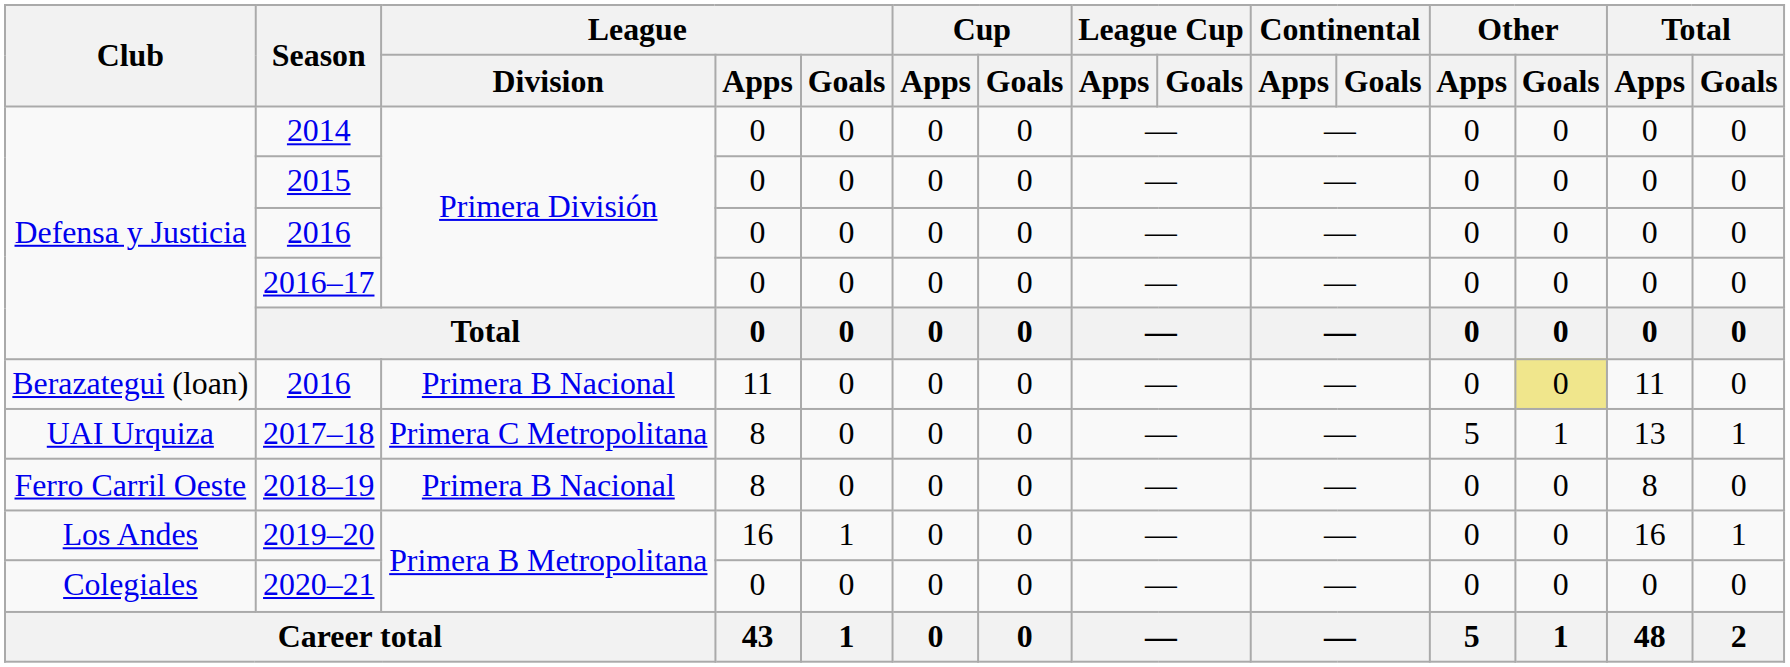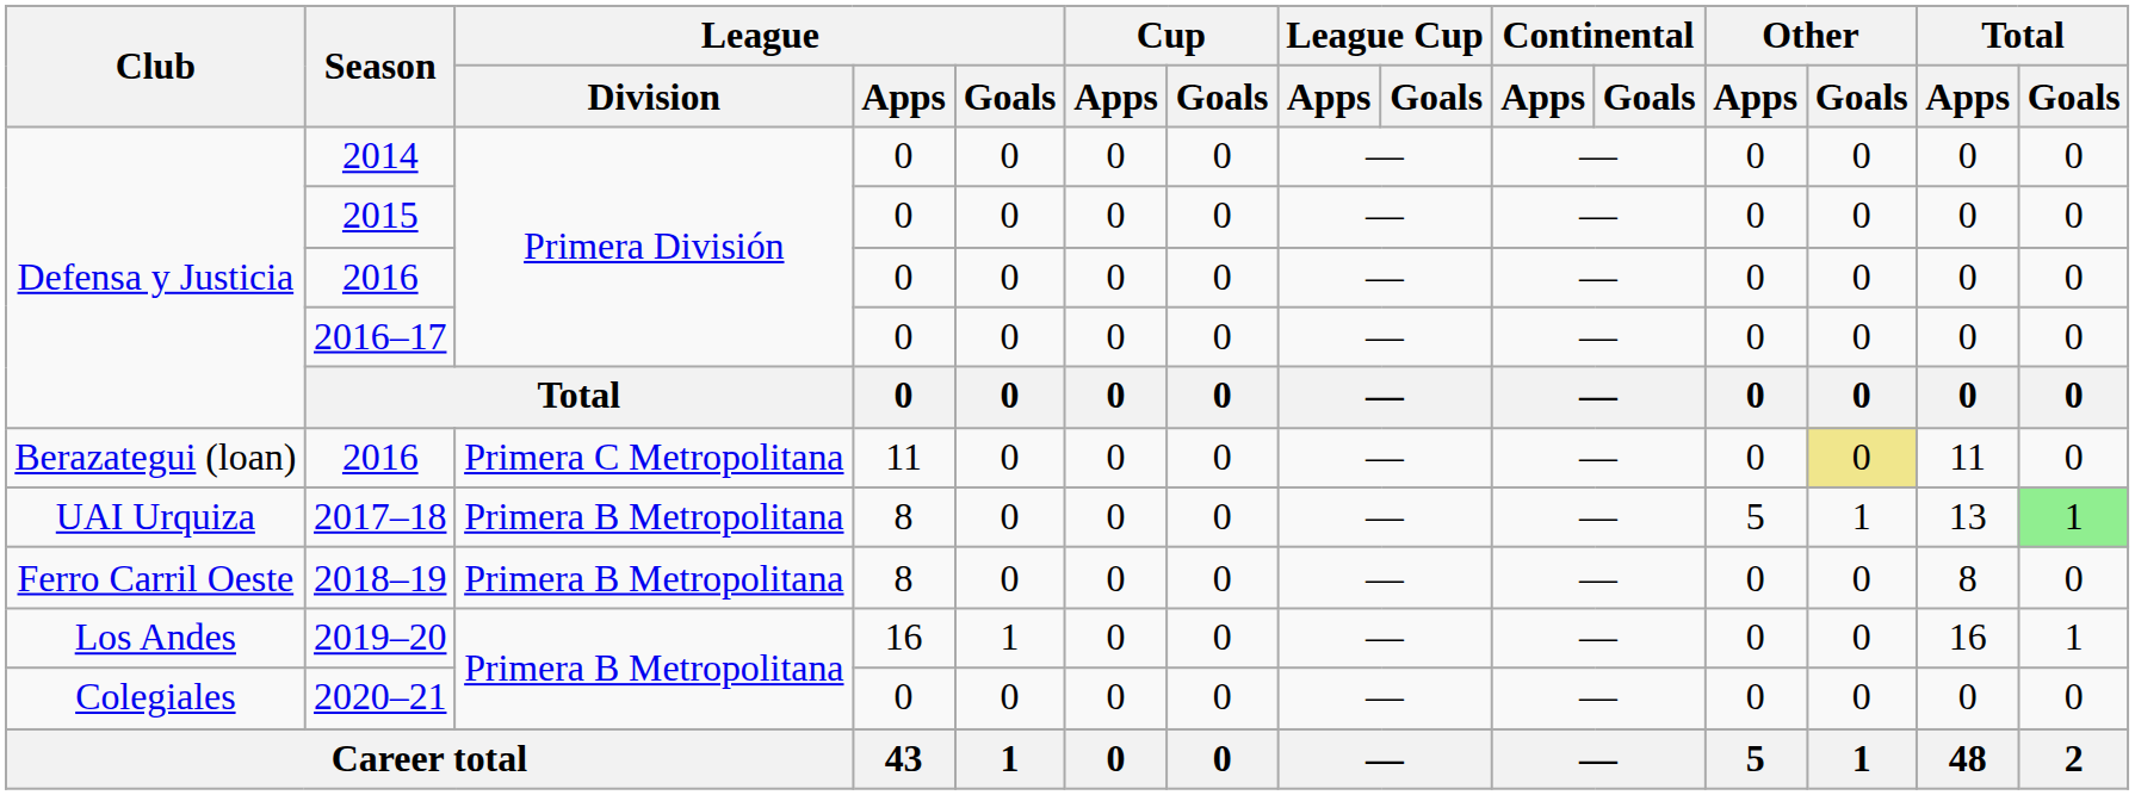 <table class="wikitable" style="text-align:center">
 <tr>
 <th rowspan="2">Club</th>
 <th rowspan="2">Season</th>
 <th colspan="3">League</th>
 <th colspan="2">Cup</th>
 <th colspan="2">League Cup</th>
 <th colspan="2">Continental</th>
 <th colspan="2">Other</th>
 <th colspan="2">Total</th>
 </tr>
 <tr>
 <th>Division</th>
 <th>Apps</th>
 <th>Goals</th>
 <th>Apps</th>
 <th>Goals</th>
 <th>Apps</th>
 <th>Goals</th>
 <th>Apps</th>
 <th>Goals</th>
 <th>Apps</th>
 <th>Goals</th>
 <th>Apps</th>
 <th>Goals</th>
 </tr>
 <tr>
 <td rowspan="5"><a href='#'>Defensa y Justicia</a></td>
 <td><a href='#'>2014</a></td>
 <td rowspan="4"><a href='#'>Primera División</a></td>
 <td>0</td>
 <td>0</td>
 <td>0</td>
 <td>0</td>
 <td colspan="2">—</td>
 <td colspan="2">—</td>
 <td>0</td>
 <td>0</td>
 <td>0</td>
 <td>0</td>
 </tr>
 <tr>
 <td><a href='#'>2015</a></td>
 <td>0</td>
 <td>0</td>
 <td>0</td>
 <td>0</td>
 <td colspan="2">—</td>
 <td colspan="2">—</td>
 <td>0</td>
 <td>0</td>
 <td>0</td>
 <td>0</td>
 </tr>
 <tr>
 <td><a href='#'>2016</a></td>
 <td>0</td>
 <td>0</td>
 <td>0</td>
 <td>0</td>
 <td colspan="2">—</td>
 <td colspan="2">—</td>
 <td>0</td>
 <td>0</td>
 <td>0</td>
 <td>0</td>
 </tr>
 <tr>
 <td><a href='#'>2016–17</a></td>
 <td>0</td>
 <td>0</td>
 <td>0</td>
 <td>0</td>
 <td colspan="2">—</td>
 <td colspan="2">—</td>
 <td>0</td>
 <td>0</td>
 <td>0</td>
 <td>0</td>
 </tr>
 <tr>
 <th colspan="2">Total</th>
 <th>0</th>
 <th>0</th>
 <th>0</th>
 <th>0</th>
 <th colspan="2">—</th>
 <th colspan="2">—</th>
 <th>0</th>
 <th>0</th>
 <th>0</th>
 <th>0</th>
 </tr>
 <tr>
 <td rowspan="1"><a href='#'>Berazategui</a> (loan)</td>
 <td><a href='#'>2016</a></td>
-<td rowspan="1"><a href='#'>Primera B Nacional</a></td>
+<td rowspan="1"><a href='#'>Primera C Metropolitana</a></td>
 <td>11</td>
 <td>0</td>
 <td>0</td>
 <td>0</td>
 <td colspan="2">—</td>
 <td colspan="2">—</td>
 <td>0</td>
 <td style="background: khaki;">0</td>
 <td>11</td>
 <td>0</td>
 </tr>
 <tr>
 <td rowspan="1"><a href='#'>UAI Urquiza</a></td>
 <td><a href='#'>2017–18</a></td>
-<td rowspan="1"><a href='#'>Primera C Metropolitana</a></td>
+<td rowspan="1"><a href='#'>Primera B Metropolitana</a></td>
 <td>8</td>
 <td>0</td>
 <td>0</td>
 <td>0</td>
 <td colspan="2">—</td>
 <td colspan="2">—</td>
 <td>5</td>
 <td>1</td>
 <td>13</td>
-<td>1</td>
+<td style="background: lightgreen;">1</td>
 </tr>
 <tr>
 <td rowspan="1"><a href='#'>Ferro Carril Oeste</a></td>
 <td><a href='#'>2018–19</a></td>
-<td rowspan="1"><a href='#'>Primera B Nacional</a></td>
+<td rowspan="1"><a href='#'>Primera B Metropolitana</a></td>
 <td>8</td>
 <td>0</td>
 <td>0</td>
 <td>0</td>
 <td colspan="2">—</td>
 <td colspan="2">—</td>
 <td>0</td>
 <td>0</td>
 <td>8</td>
 <td>0</td>
 </tr>
 <tr>
 <td rowspan="1"><a href='#'>Los Andes</a></td>
 <td><a href='#'>2019–20</a></td>
 <td rowspan="2"><a href='#'>Primera B Metropolitana</a></td>
 <td>16</td>
 <td>1</td>
 <td>0</td>
 <td>0</td>
 <td colspan="2">—</td>
 <td colspan="2">—</td>
 <td>0</td>
 <td>0</td>
 <td>16</td>
 <td>1</td>
 </tr>
 <tr>
 <td rowspan="1"><a href='#'>Colegiales</a></td>
 <td><a href='#'>2020–21</a></td>
 <td>0</td>
 <td>0</td>
 <td>0</td>
 <td>0</td>
 <td colspan="2">—</td>
 <td colspan="2">—</td>
 <td>0</td>
 <td>0</td>
 <td>0</td>
 <td>0</td>
 </tr>
 <tr>
 <th colspan="3">Career total</th>
 <th>43</th>
 <th>1</th>
 <th>0</th>
 <th>0</th>
 <th colspan="2">—</th>
 <th colspan="2">—</th>
 <th>5</th>
 <th>1</th>
 <th>48</th>
 <th>2</th>
 </tr>
 </table>
